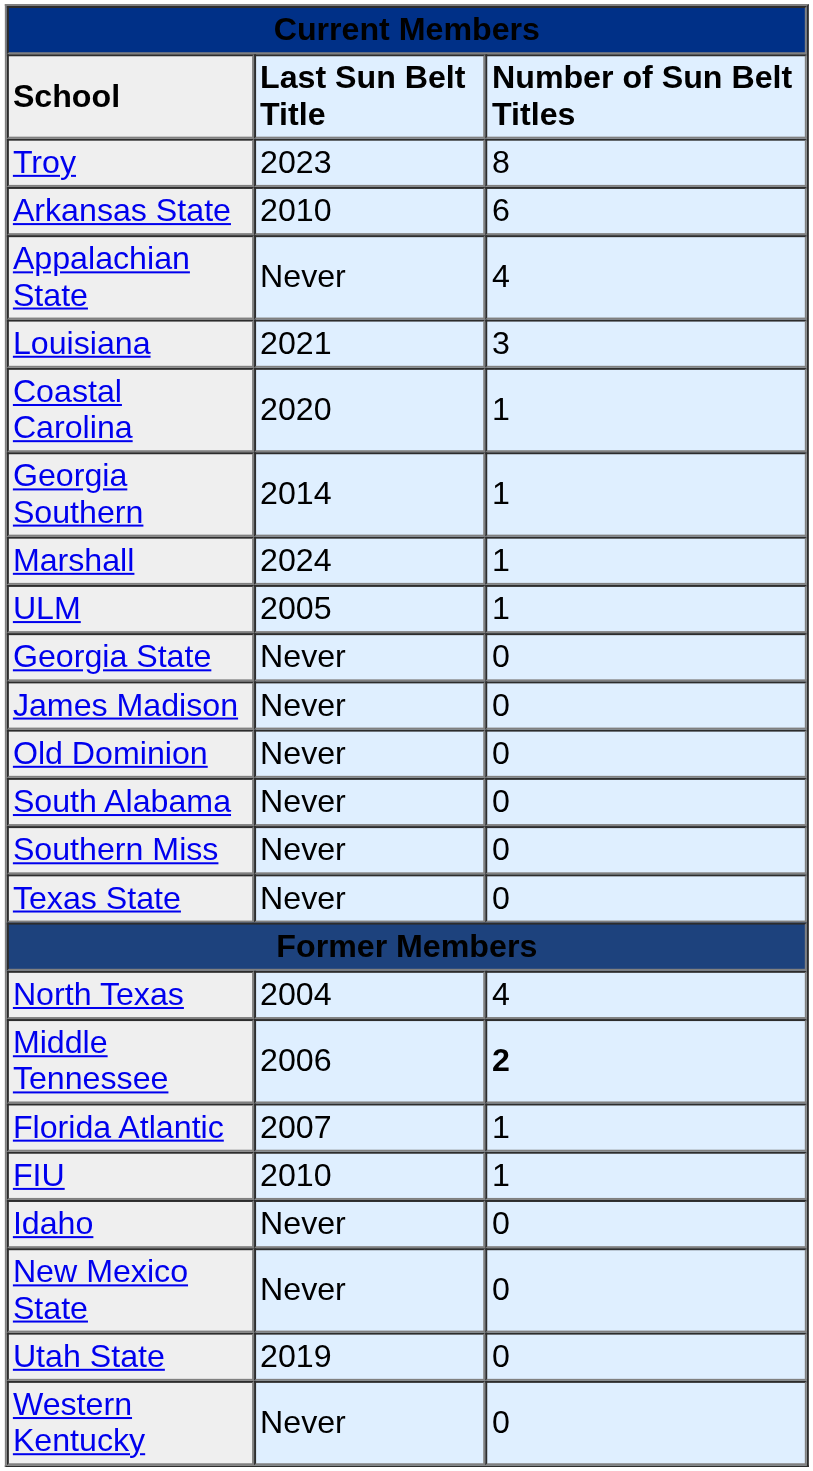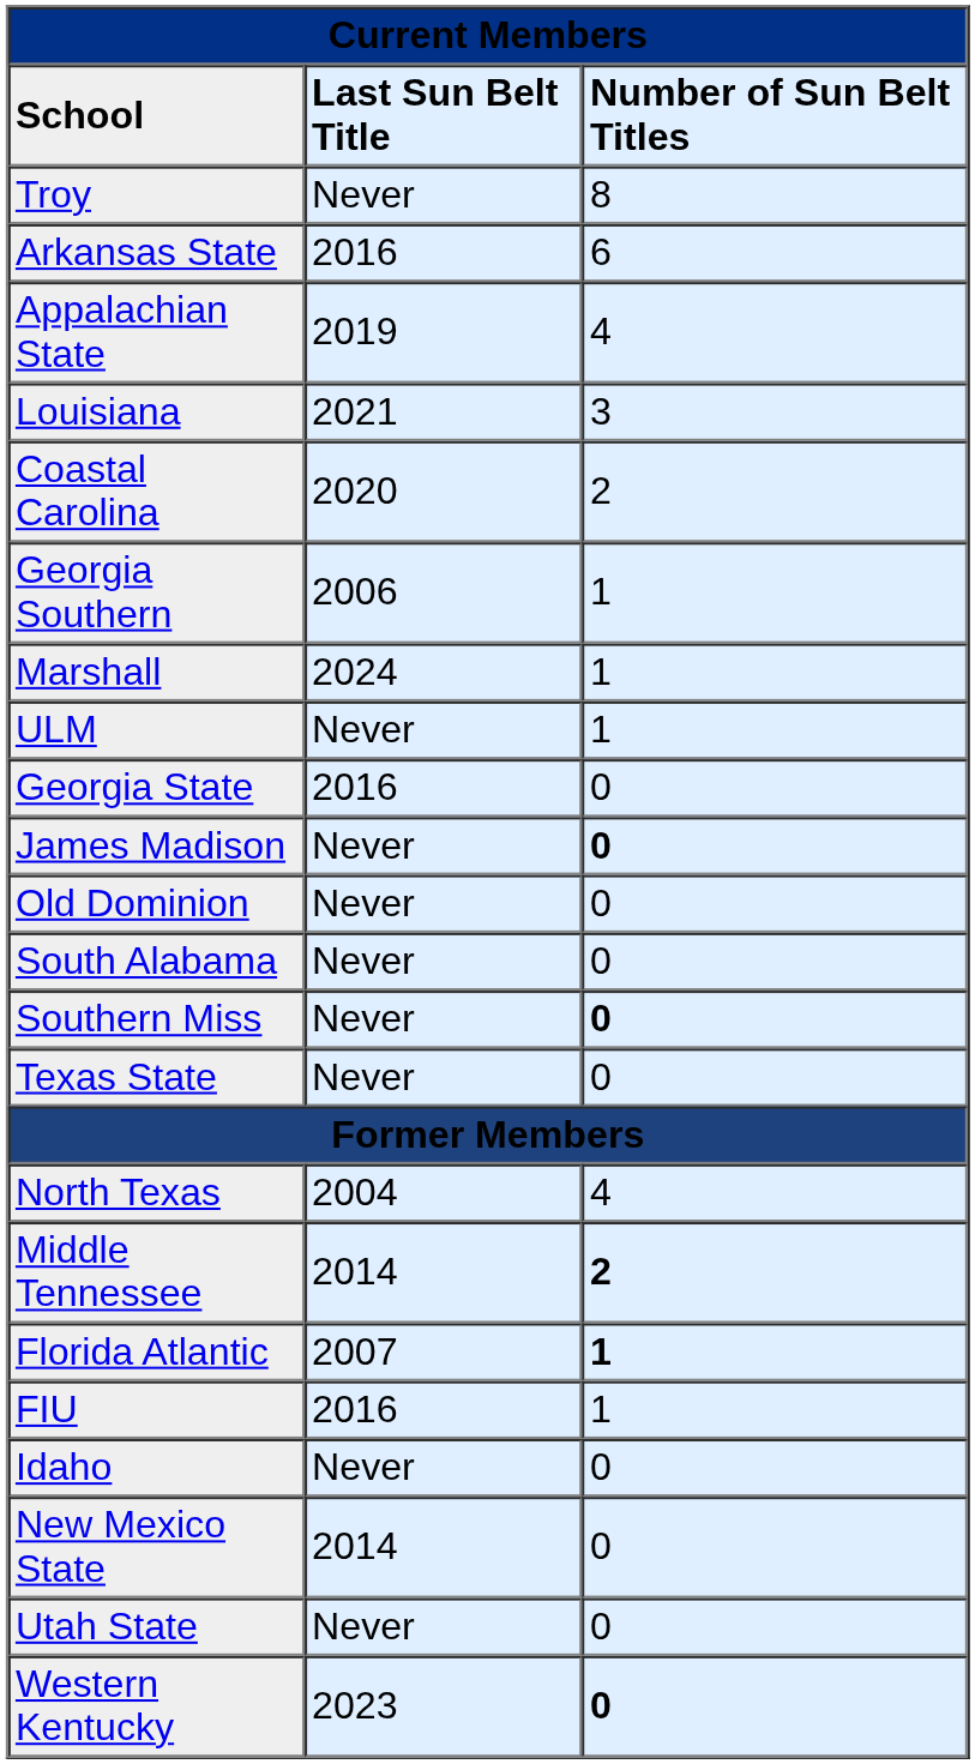 <table border="1" cellpadding="2" cellspacing="0" align="right" width="400px">
 <tr>
 <th colspan=4 style="background:#003087;"><span><strong>Current Members</strong></span></th>
 </tr>
 <tr>
 <td style="background:#efefef;"><strong>School</strong></td>
 <td style="background:#dfefff;"><strong>Last Sun Belt Title</strong></td>
 <td style="background:#dfefff;"><strong>Number of Sun Belt Titles</strong></td>
 </tr>
 <tr>
 <td bgcolor="#efefef"><a href='#'>Troy</a></td>
-<td bgcolor="#dfefff">2023</td>
+<td bgcolor="#dfefff">Never</td>
 <td bgcolor="#dfefff">8</td>
 </tr>
 <tr>
 <td bgcolor="#efefef"><a href='#'>Arkansas State</a></td>
-<td bgcolor="#dfefff">2010</td>
+<td bgcolor="#dfefff">2016</td>
 <td bgcolor="#dfefff">6</td>
 </tr>
 <tr>
 <td bgcolor="#efefef"><a href='#'>Appalachian State</a></td>
-<td bgcolor="#dfefff">Never</td>
+<td bgcolor="#dfefff">2019</td>
 <td bgcolor="#dfefff">4</td>
 </tr>
 <tr>
 <td bgcolor="#efefef"><a href='#'>Louisiana</a></td>
 <td bgcolor="#dfefff">2021</td>
 <td bgcolor="#dfefff">3</td>
 </tr>
 <tr>
 <td bgcolor="#efefef"><a href='#'>Coastal Carolina</a></td>
 <td bgcolor="#dfefff">2020</td>
-<td bgcolor="#dfefff">1</td>
+<td bgcolor="#dfefff">2</td>
 </tr>
 <tr>
 <td bgcolor="#efefef"><a href='#'>Georgia Southern</a></td>
-<td bgcolor="#dfefff">2014</td>
+<td bgcolor="#dfefff">2006</td>
 <td bgcolor="#dfefff">1</td>
 </tr>
 <tr>
 <td bgcolor=#efefef><a href='#'>Marshall</a></td>
 <td bgcolor=#dfefff>2024</td>
 <td bgcolor=#dfefff>1</td>
 </tr>
 <tr>
 <td bgcolor=#efefef><a href='#'>ULM</a></td>
-<td bgcolor=#dfefff>2005</td>
+<td bgcolor=#dfefff>Never</td>
 <td bgcolor=#dfefff>1</td>
 </tr>
 <tr>
 <td bgcolor="#efefef"><a href='#'>Georgia State</a></td>
-<td bgcolor="#dfefff">Never</td>
+<td bgcolor="#dfefff">2016</td>
 <td bgcolor="#dfefff">0</td>
 </tr>
 <tr>
 <td bgcolor=#efefef><a href='#'>James Madison</a></td>
 <td bgcolor=#dfefff>Never</td>
-<td bgcolor=#dfefff>0</td>
+<td bgcolor=#dfefff><strong>0</strong></td>
 </tr>
 <tr>
 <td bgcolor=#efefef><a href='#'>Old Dominion</a></td>
 <td bgcolor=#dfefff>Never</td>
 <td bgcolor=#dfefff>0</td>
 </tr>
 <tr>
 <td bgcolor=#efefef><a href='#'>South Alabama</a></td>
 <td bgcolor=#dfefff>Never</td>
 <td bgcolor=#dfefff>0</td>
 </tr>
 <tr>
 <td bgcolor=#efefef><a href='#'>Southern Miss</a></td>
 <td bgcolor=#dfefff>Never</td>
-<td bgcolor=#dfefff>0</td>
+<td bgcolor=#dfefff><strong>0</strong></td>
 </tr>
 <tr>
 <td bgcolor="#efefef"><a href='#'>Texas State</a></td>
 <td bgcolor="#dfefff">Never</td>
 <td bgcolor="#dfefff">0</td>
 </tr>
 <tr>
 <td colspan="4" align="center" style="background:#1D427D"><span><strong>Former Members</strong></span></td>
 </tr>
 <tr>
 <td bgcolor="#efefef"><a href='#'>North Texas</a></td>
 <td bgcolor="#dfefff">2004</td>
 <td bgcolor="#dfefff">4</td>
 </tr>
 <tr>
 <td bgcolor="#efefef"><a href='#'>Middle Tennessee</a></td>
-<td bgcolor="#dfefff">2006</td>
+<td bgcolor="#dfefff">2014</td>
 <td bgcolor="#dfefff"><strong>2</strong></td>
 </tr>
 <tr>
 <td bgcolor="#efefef"><a href='#'>Florida Atlantic</a></td>
 <td bgcolor="#dfefff">2007</td>
-<td bgcolor="#dfefff">1</td>
+<td bgcolor="#dfefff"><strong>1</strong></td>
 </tr>
 <tr>
 <td bgcolor="#efefef"><a href='#'>FIU</a></td>
-<td bgcolor="#dfefff">2010</td>
+<td bgcolor="#dfefff">2016</td>
 <td bgcolor="#dfefff">1</td>
 </tr>
 <tr>
 <td bgcolor="#efefef"><a href='#'>Idaho</a></td>
 <td bgcolor="#dfefff">Never</td>
 <td bgcolor="#dfefff">0</td>
 </tr>
 <tr>
 <td bgcolor="#efefef"><a href='#'>New Mexico State</a></td>
+<td bgcolor="#dfefff">2014</td>
+<td bgcolor="#dfefff">0</td>
+</tr>
+<tr>
+<td bgcolor="#efefef"><a href='#'>Utah State</a></td>
 <td bgcolor="#dfefff">Never</td>
 <td bgcolor="#dfefff">0</td>
 </tr>
 <tr>
-<td bgcolor="#efefef"><a href='#'>Utah State</a></td>
-<td bgcolor="#dfefff">2019</td>
-<td bgcolor="#dfefff">0</td>
-</tr>
-<tr>
 <td bgcolor="#efefef"><a href='#'>Western Kentucky</a></td>
-<td bgcolor="#dfefff">Never</td>
-<td bgcolor="#dfefff">0</td>
+<td bgcolor="#dfefff">2023</td>
+<td bgcolor="#dfefff"><strong>0</strong></td>
 </tr>
 </table>
